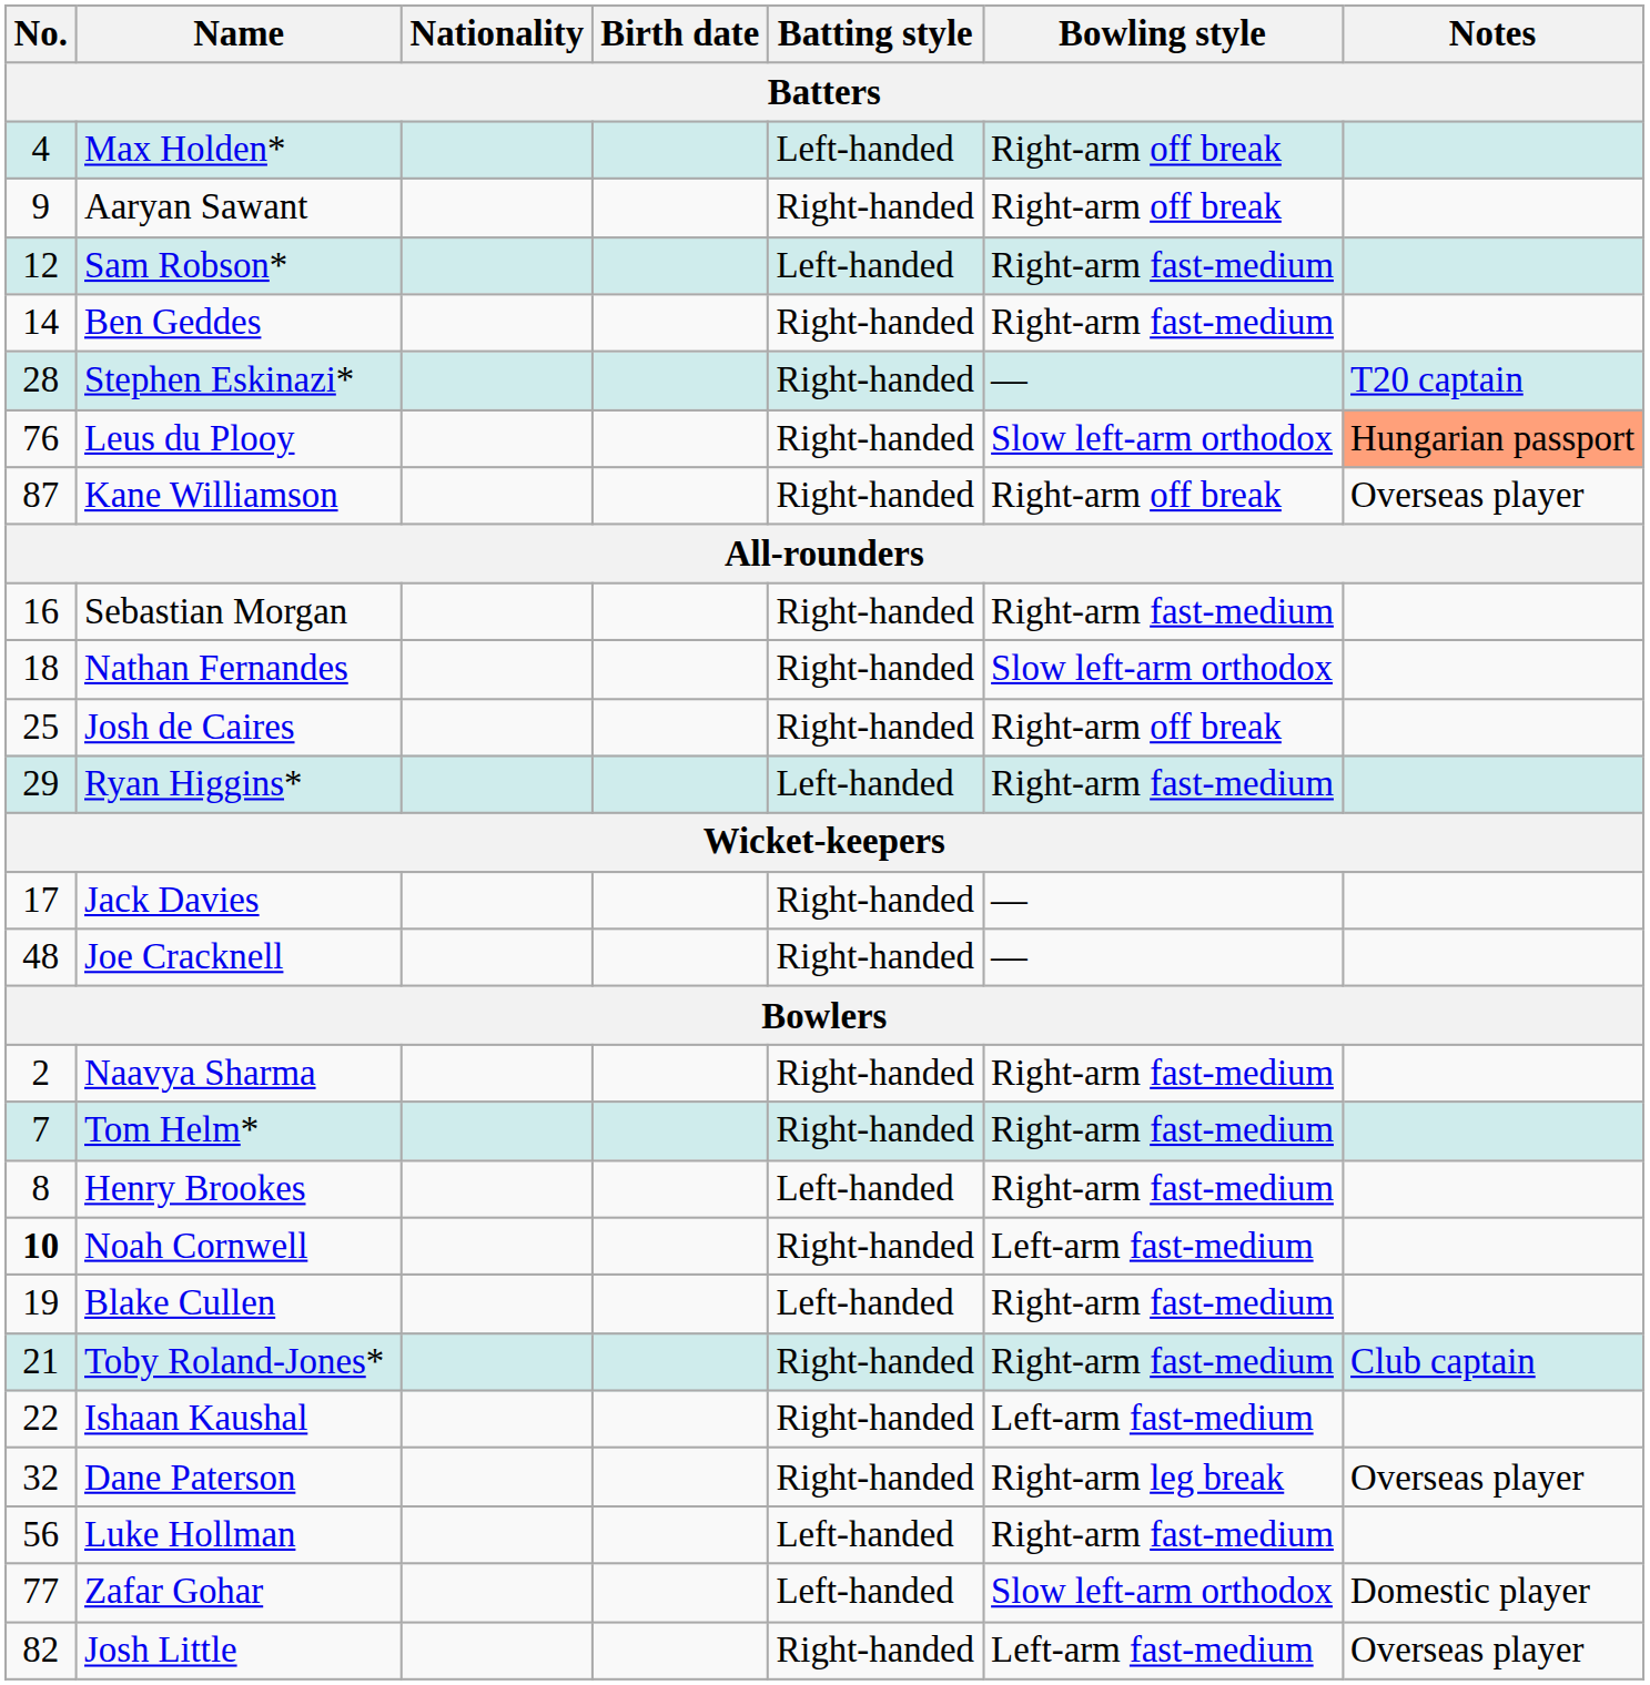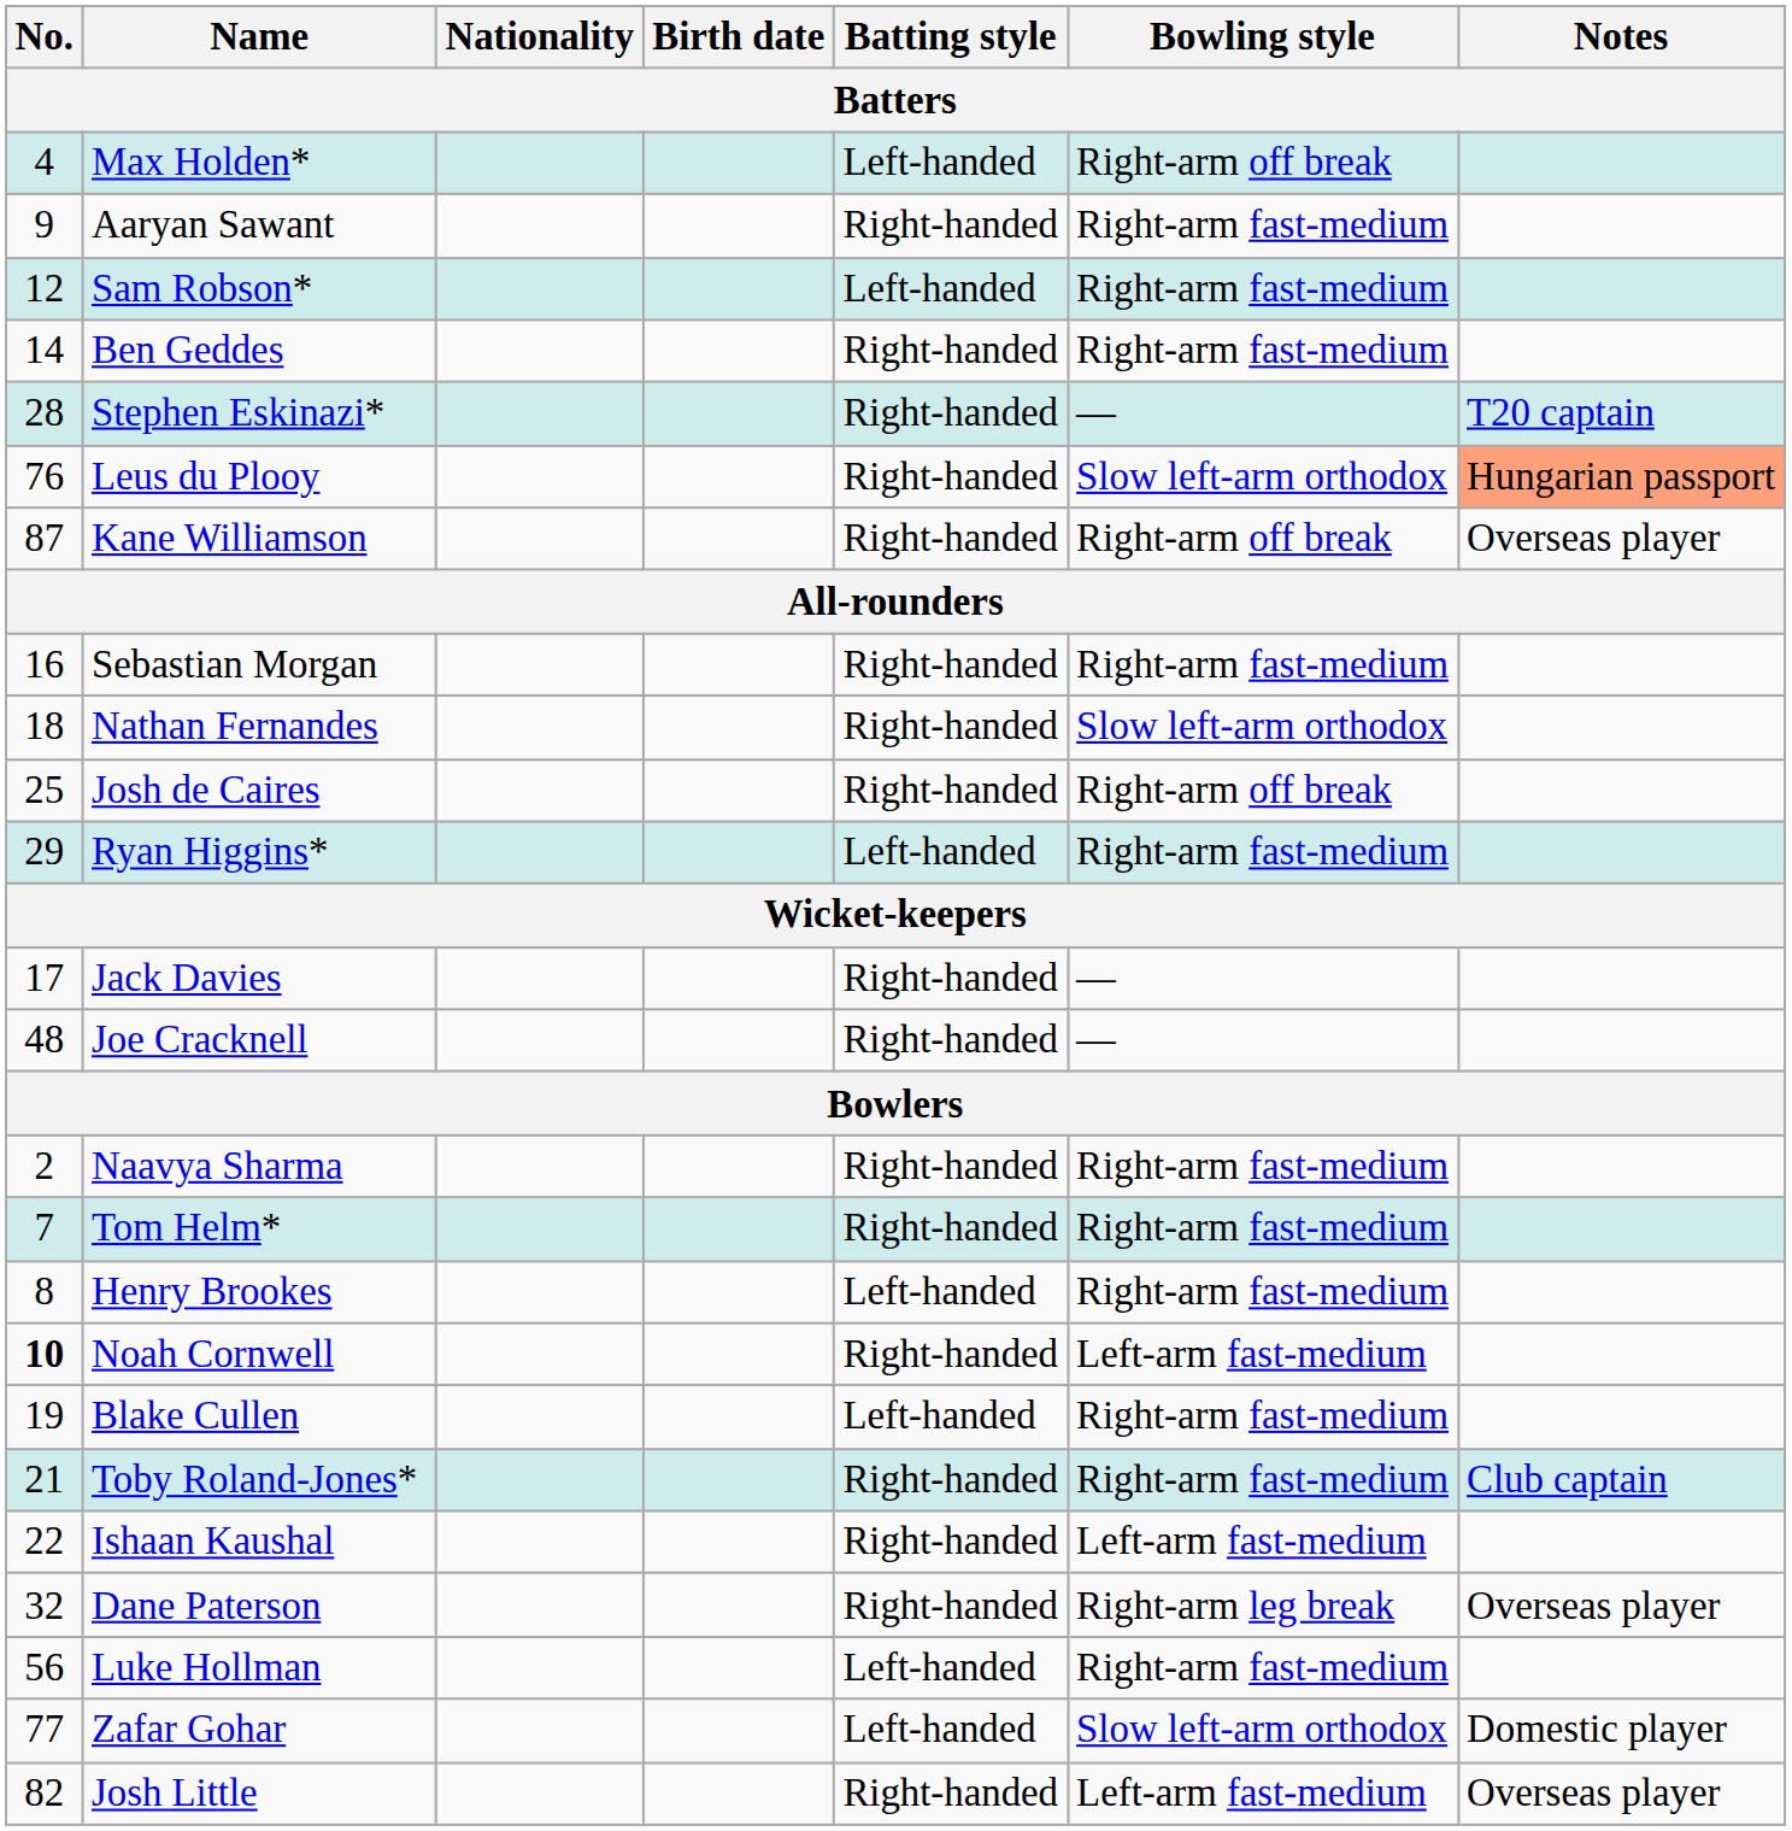 <table class="wikitable">
 <tr>
 <th>No.</th>
 <th>Name</th>
 <th>Nationality</th>
 <th>Birth date</th>
 <th>Batting style</th>
 <th>Bowling style</th>
 <th>Notes</th>
 </tr>
 <tr>
 <th colspan="7">Batters</th>
 </tr>
 <tr bgcolor="#CFECEC">
 <td style="text-align:center">4</td>
 <td><a href='#'>Max Holden</a>*</td>
 <td></td>
 <td></td>
 <td>Left-handed</td>
 <td>Right-arm <a href='#'>off break</a></td>
 <td></td>
 </tr>
 <tr>
 <td style="text-align:center">9</td>
 <td>Aaryan Sawant</td>
 <td></td>
 <td></td>
 <td>Right-handed</td>
-<td>Right-arm <a href='#'>off break</a></td>
+<td>Right-arm <a href='#'>fast-medium</a></td>
 <td></td>
 </tr>
 <tr bgcolor="#CFECEC">
 <td style="text-align:center">12</td>
 <td><a href='#'>Sam Robson</a>* </td>
 <td></td>
 <td></td>
 <td>Left-handed</td>
 <td>Right-arm <a href='#'>fast-medium</a></td>
 <td></td>
 </tr>
 <tr>
 <td style="text-align:center">14</td>
 <td><a href='#'>Ben Geddes</a></td>
 <td></td>
 <td></td>
 <td>Right-handed</td>
 <td>Right-arm <a href='#'>fast-medium</a></td>
 <td></td>
 </tr>
 <tr bgcolor="#CFECEC">
 <td style="text-align:center">28</td>
 <td><a href='#'>Stephen Eskinazi</a>*</td>
 <td></td>
 <td></td>
 <td>Right-handed</td>
 <td>—</td>
 <td><a href='#'>T20 captain</a></td>
 </tr>
 <tr>
 <td style="text-align:center">76</td>
 <td><a href='#'>Leus du Plooy</a></td>
 <td></td>
 <td></td>
 <td>Right-handed</td>
 <td><a href='#'>Slow left-arm orthodox</a></td>
 <td style="background: lightsalmon;">Hungarian passport</td>
 </tr>
 <tr>
 <td style="text-align:center">87</td>
 <td><a href='#'>Kane Williamson</a> </td>
 <td></td>
 <td></td>
 <td>Right-handed</td>
 <td>Right-arm <a href='#'>off break</a></td>
 <td>Overseas player</td>
 </tr>
 <tr>
 <th colspan="7">All-rounders</th>
 </tr>
 <tr>
 <td style="text-align:center">16</td>
 <td>Sebastian Morgan</td>
 <td></td>
 <td></td>
 <td>Right-handed</td>
 <td>Right-arm <a href='#'>fast-medium</a></td>
 <td></td>
 </tr>
 <tr>
 <td style="text-align:center">18</td>
 <td><a href='#'>Nathan Fernandes</a></td>
 <td></td>
 <td></td>
 <td>Right-handed</td>
 <td><a href='#'>Slow left-arm orthodox</a></td>
 <td></td>
 </tr>
 <tr>
 <td style="text-align:center">25</td>
 <td><a href='#'>Josh de Caires</a></td>
 <td></td>
 <td></td>
 <td>Right-handed</td>
 <td>Right-arm <a href='#'>off break</a></td>
 <td></td>
 </tr>
 <tr bgcolor="CFECEC">
 <td style="text-align:center">29</td>
 <td><a href='#'>Ryan Higgins</a>*</td>
 <td></td>
 <td></td>
 <td>Left-handed</td>
 <td>Right-arm <a href='#'>fast-medium</a></td>
 <td></td>
 </tr>
 <tr>
 <th colspan="7">Wicket-keepers</th>
 </tr>
 <tr>
 <td style="text-align:center">17</td>
 <td><a href='#'>Jack Davies</a></td>
 <td></td>
 <td></td>
 <td>Right-handed</td>
 <td>—</td>
 <td></td>
 </tr>
 <tr>
 <td style="text-align:center">48</td>
 <td><a href='#'>Joe Cracknell</a></td>
 <td></td>
 <td></td>
 <td>Right-handed</td>
 <td>—</td>
 <td></td>
 </tr>
 <tr>
 <th colspan="7">Bowlers</th>
 </tr>
 <tr>
 <td style="text-align:center">2</td>
 <td><a href='#'>Naavya Sharma</a></td>
 <td></td>
 <td></td>
 <td>Right-handed</td>
 <td>Right-arm <a href='#'>fast-medium</a></td>
 <td></td>
 </tr>
 <tr bgcolor="#CFECEC">
 <td style="text-align:center">7</td>
 <td><a href='#'>Tom Helm</a>*</td>
 <td></td>
 <td></td>
 <td>Right-handed</td>
 <td>Right-arm <a href='#'>fast-medium</a></td>
 <td></td>
 </tr>
 <tr>
 <td style="text-align:center">8</td>
 <td><a href='#'>Henry Brookes</a></td>
 <td></td>
 <td></td>
 <td>Left-handed</td>
 <td>Right-arm <a href='#'>fast-medium</a></td>
 <td></td>
 </tr>
 <tr>
 <td style ="text-align:center"><strong>10</strong></td>
 <td><a href='#'>Noah Cornwell</a></td>
 <td></td>
 <td></td>
 <td>Right-handed</td>
 <td>Left-arm <a href='#'>fast-medium</a></td>
 <td></td>
 </tr>
 <tr>
 <td style="text-align:center">19</td>
 <td><a href='#'>Blake Cullen</a></td>
 <td></td>
 <td></td>
 <td>Left-handed</td>
 <td>Right-arm <a href='#'>fast-medium</a></td>
 <td></td>
 </tr>
 <tr bgcolor="#CFECEC">
 <td style="text-align:center">21</td>
 <td><a href='#'>Toby Roland-Jones</a>* </td>
 <td></td>
 <td></td>
 <td>Right-handed</td>
 <td>Right-arm <a href='#'>fast-medium</a></td>
 <td><a href='#'>Club captain</a></td>
 </tr>
 <tr>
 <td style="text-align:center">22</td>
 <td><a href='#'>Ishaan Kaushal</a></td>
 <td></td>
 <td></td>
 <td>Right-handed</td>
 <td>Left-arm <a href='#'>fast-medium</a></td>
 <td></td>
 </tr>
 <tr>
 <td style="text-align:center">32</td>
 <td><a href='#'>Dane Paterson</a> </td>
 <td></td>
 <td></td>
 <td>Right-handed</td>
 <td>Right-arm <a href='#'>leg break</a></td>
 <td>Overseas player</td>
 </tr>
 <tr>
 <td style="text-align:center">56</td>
 <td><a href='#'>Luke Hollman</a></td>
 <td></td>
 <td></td>
 <td>Left-handed</td>
 <td>Right-arm <a href='#'>fast-medium</a></td>
 <td></td>
 </tr>
 <tr>
 <td style="text-align:center">77</td>
 <td><a href='#'>Zafar Gohar</a> </td>
 <td></td>
 <td></td>
 <td>Left-handed</td>
 <td><a href='#'>Slow left-arm orthodox</a></td>
 <td>Domestic player</td>
 </tr>
 <tr>
 <td style="text-align:center">82</td>
 <td><a href='#'>Josh Little</a> </td>
 <td></td>
 <td></td>
 <td>Right-handed</td>
 <td>Left-arm <a href='#'>fast-medium</a></td>
 <td>Overseas player</td>
 </tr>
 </table>
